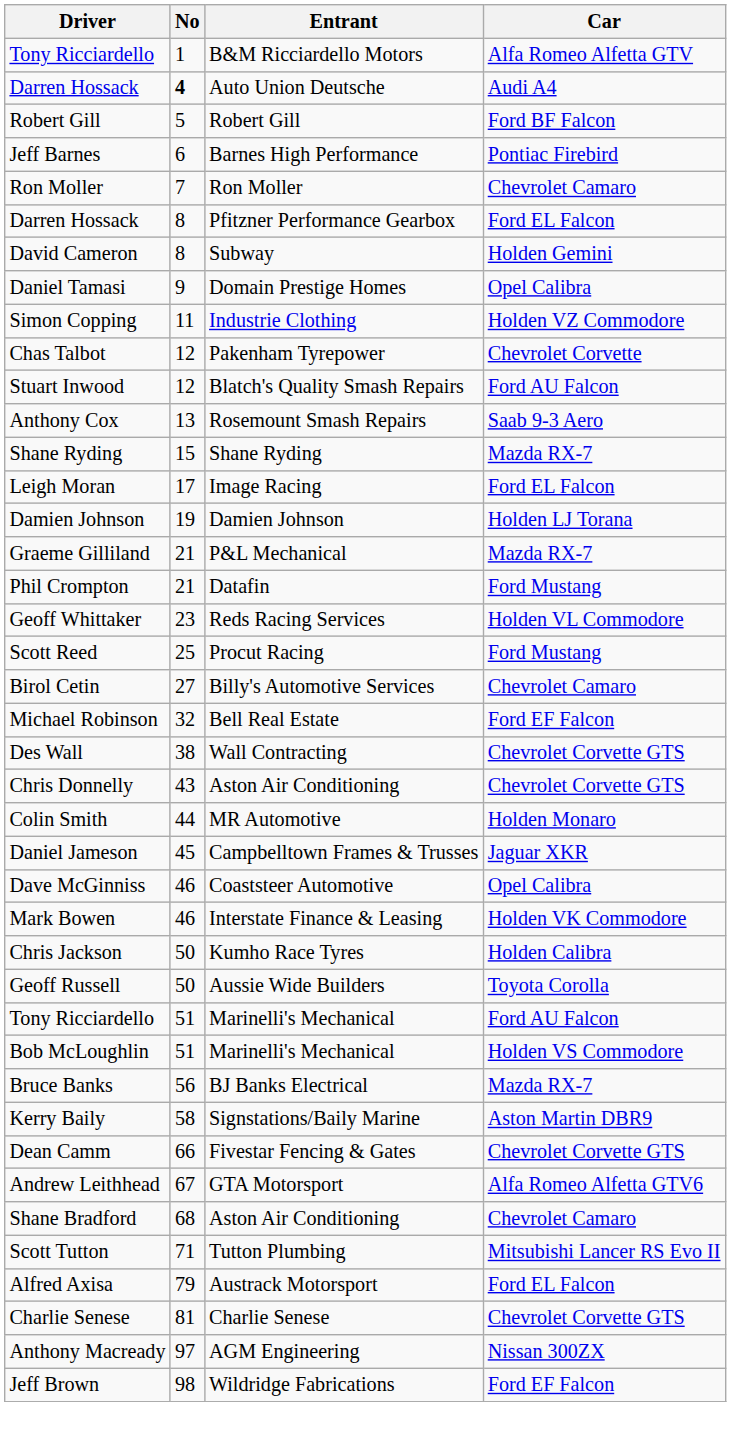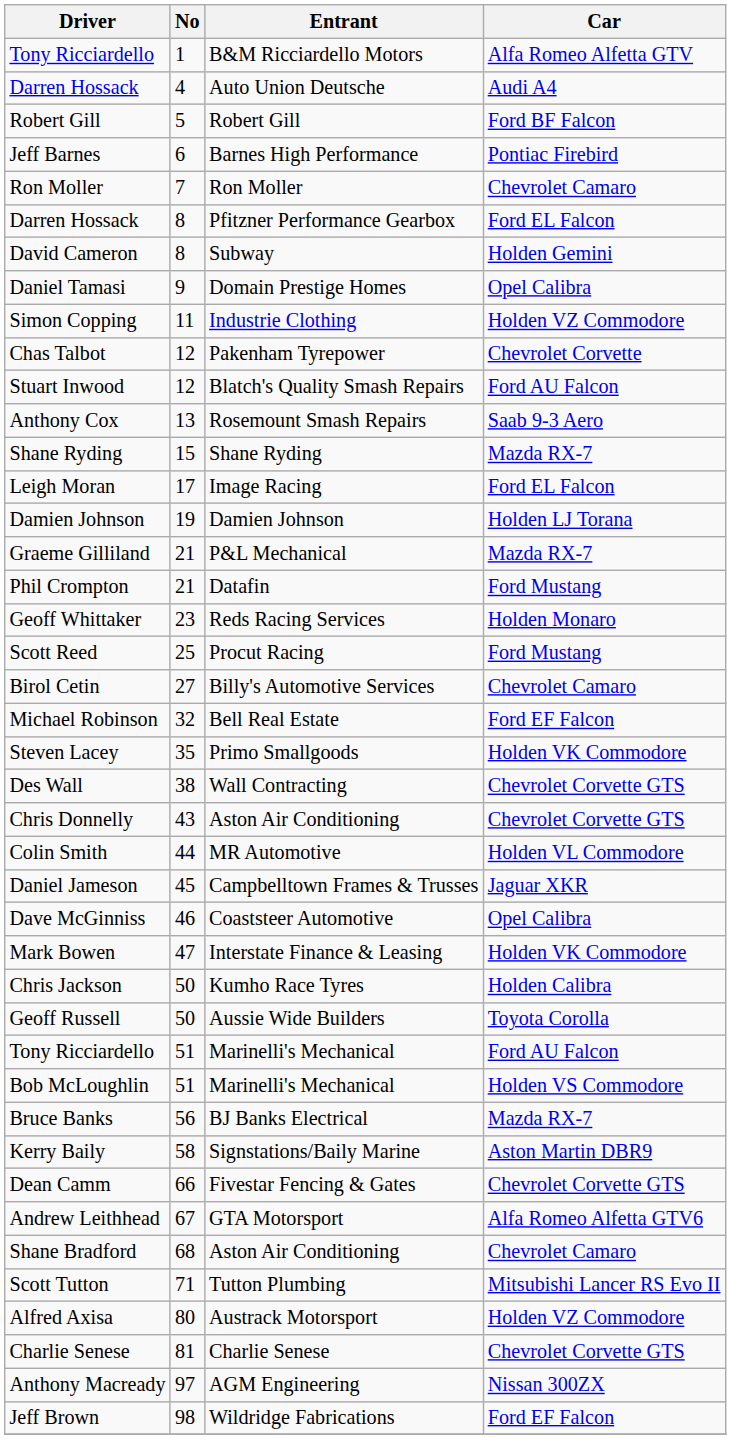 <table class="wikitable" style="font-size: 90%;">
 <tr>
 <th>Driver</th>
 <th>No</th>
 <th>Entrant</th>
 <th>Car</th>
 </tr>
 <tr>
 <td><a href='#'>Tony Ricciardello</a></td>
 <td>1</td>
 <td>B&M Ricciardello Motors</td>
 <td><a href='#'>Alfa Romeo Alfetta GTV</a></td>
 </tr>
 <tr>
 <td><a href='#'>Darren Hossack</a></td>
-<td><strong>4</strong></td>
+<td>4</td>
 <td>Auto Union Deutsche</td>
 <td><a href='#'>Audi A4</a></td>
 </tr>
 <tr>
 <td>Robert Gill</td>
 <td>5</td>
 <td>Robert Gill</td>
 <td><a href='#'>Ford BF Falcon</a></td>
 </tr>
 <tr>
 <td>Jeff Barnes</td>
 <td>6</td>
 <td>Barnes High Performance</td>
 <td><a href='#'>Pontiac Firebird</a></td>
 </tr>
 <tr>
 <td>Ron Moller</td>
 <td>7</td>
 <td>Ron Moller</td>
 <td><a href='#'>Chevrolet Camaro</a></td>
 </tr>
 <tr>
 <td>Darren Hossack</td>
 <td>8</td>
 <td>Pfitzner Performance Gearbox</td>
 <td><a href='#'>Ford EL Falcon</a></td>
 </tr>
 <tr>
 <td>David Cameron</td>
 <td>8</td>
 <td>Subway</td>
 <td><a href='#'>Holden Gemini</a></td>
 </tr>
 <tr>
 <td>Daniel Tamasi</td>
 <td>9</td>
 <td>Domain Prestige Homes</td>
 <td><a href='#'>Opel Calibra</a></td>
 </tr>
 <tr>
 <td>Simon Copping</td>
 <td>11</td>
 <td><a href='#'>Industrie Clothing</a></td>
 <td><a href='#'>Holden VZ Commodore</a></td>
 </tr>
 <tr>
 <td>Chas Talbot</td>
 <td>12</td>
 <td>Pakenham Tyrepower</td>
 <td><a href='#'>Chevrolet Corvette</a></td>
 </tr>
 <tr>
 <td>Stuart Inwood</td>
 <td>12</td>
 <td>Blatch's Quality Smash Repairs</td>
 <td><a href='#'>Ford AU Falcon</a></td>
 </tr>
 <tr>
 <td>Anthony Cox</td>
 <td>13</td>
 <td>Rosemount Smash Repairs</td>
 <td><a href='#'>Saab 9-3 Aero</a></td>
 </tr>
 <tr>
 <td>Shane Ryding</td>
 <td>15</td>
 <td>Shane Ryding</td>
 <td><a href='#'>Mazda RX-7</a></td>
 </tr>
 <tr>
 <td>Leigh Moran</td>
 <td>17</td>
 <td>Image Racing</td>
 <td><a href='#'>Ford EL Falcon</a></td>
 </tr>
 <tr>
 <td>Damien Johnson</td>
 <td>19</td>
 <td>Damien Johnson</td>
 <td><a href='#'>Holden LJ Torana</a></td>
 </tr>
 <tr>
 <td>Graeme Gilliland</td>
 <td>21</td>
 <td>P&L Mechanical</td>
 <td><a href='#'>Mazda RX-7</a></td>
 </tr>
 <tr>
 <td>Phil Crompton</td>
 <td>21</td>
 <td>Datafin</td>
 <td><a href='#'>Ford Mustang</a></td>
 </tr>
 <tr>
 <td>Geoff Whittaker</td>
 <td>23</td>
 <td>Reds Racing Services</td>
-<td><a href='#'>Holden VL Commodore</a></td>
+<td><a href='#'>Holden Monaro</a></td>
 </tr>
 <tr>
 <td>Scott Reed</td>
 <td>25</td>
 <td>Procut Racing</td>
 <td><a href='#'>Ford Mustang</a></td>
 </tr>
 <tr>
 <td>Birol Cetin</td>
 <td>27</td>
 <td>Billy's Automotive Services</td>
 <td><a href='#'>Chevrolet Camaro</a></td>
 </tr>
 <tr>
 <td>Michael Robinson</td>
 <td>32</td>
 <td>Bell Real Estate</td>
 <td><a href='#'>Ford EF Falcon</a></td>
 </tr>
 <tr>
+<td>Steven Lacey</td>
+<td>35</td>
+<td>Primo Smallgoods</td>
+<td><a href='#'>Holden VK Commodore</a></td>
+</tr>
+<tr>
 <td>Des Wall</td>
 <td>38</td>
 <td>Wall Contracting</td>
 <td><a href='#'>Chevrolet Corvette GTS</a></td>
 </tr>
 <tr>
 <td>Chris Donnelly</td>
 <td>43</td>
 <td>Aston Air Conditioning</td>
 <td><a href='#'>Chevrolet Corvette GTS</a></td>
 </tr>
 <tr>
 <td>Colin Smith</td>
 <td>44</td>
 <td>MR Automotive</td>
-<td><a href='#'>Holden Monaro</a></td>
+<td><a href='#'>Holden VL Commodore</a></td>
 </tr>
 <tr>
 <td>Daniel Jameson</td>
 <td>45</td>
 <td>Campbelltown Frames & Trusses</td>
 <td><a href='#'>Jaguar XKR</a></td>
 </tr>
 <tr>
 <td>Dave McGinniss</td>
 <td>46</td>
 <td>Coaststeer Automotive</td>
 <td><a href='#'>Opel Calibra</a></td>
 </tr>
 <tr>
 <td>Mark Bowen</td>
-<td>46</td>
+<td>47</td>
 <td>Interstate Finance & Leasing</td>
 <td><a href='#'>Holden VK Commodore</a></td>
 </tr>
 <tr>
 <td>Chris Jackson</td>
 <td>50</td>
 <td>Kumho Race Tyres</td>
 <td><a href='#'>Holden Calibra</a></td>
 </tr>
 <tr>
 <td>Geoff Russell</td>
 <td>50</td>
 <td>Aussie Wide Builders</td>
 <td><a href='#'>Toyota Corolla</a></td>
 </tr>
 <tr>
 <td>Tony Ricciardello</td>
 <td>51</td>
 <td>Marinelli's Mechanical</td>
 <td><a href='#'>Ford AU Falcon</a></td>
 </tr>
 <tr>
 <td>Bob McLoughlin</td>
 <td>51</td>
 <td>Marinelli's Mechanical</td>
 <td><a href='#'>Holden VS Commodore</a></td>
 </tr>
 <tr>
 <td>Bruce Banks</td>
 <td>56</td>
 <td>BJ Banks Electrical</td>
 <td><a href='#'>Mazda RX-7</a></td>
 </tr>
 <tr>
 <td>Kerry Baily</td>
 <td>58</td>
 <td>Signstations/Baily Marine</td>
 <td><a href='#'>Aston Martin DBR9</a></td>
 </tr>
 <tr>
 <td>Dean Camm</td>
 <td>66</td>
 <td>Fivestar Fencing & Gates</td>
 <td><a href='#'>Chevrolet Corvette GTS</a></td>
 </tr>
 <tr>
 <td>Andrew Leithhead</td>
 <td>67</td>
 <td>GTA Motorsport</td>
 <td><a href='#'>Alfa Romeo Alfetta GTV6</a></td>
 </tr>
 <tr>
 <td>Shane Bradford</td>
 <td>68</td>
 <td>Aston Air Conditioning</td>
 <td><a href='#'>Chevrolet Camaro</a></td>
 </tr>
 <tr>
 <td>Scott Tutton</td>
 <td>71</td>
 <td>Tutton Plumbing</td>
 <td><a href='#'>Mitsubishi Lancer RS Evo II</a></td>
 </tr>
 <tr>
 <td>Alfred Axisa</td>
-<td>79</td>
+<td>80</td>
 <td>Austrack Motorsport</td>
-<td><a href='#'>Ford EL Falcon</a></td>
+<td><a href='#'>Holden VZ Commodore</a></td>
 </tr>
 <tr>
 <td>Charlie Senese</td>
 <td>81</td>
 <td>Charlie Senese</td>
 <td><a href='#'>Chevrolet Corvette GTS</a></td>
 </tr>
 <tr>
 <td>Anthony Macready</td>
 <td>97</td>
 <td>AGM Engineering</td>
 <td><a href='#'>Nissan 300ZX</a></td>
 </tr>
 <tr>
 <td>Jeff Brown</td>
 <td>98</td>
 <td>Wildridge Fabrications</td>
 <td><a href='#'>Ford EF Falcon</a></td>
 </tr>
 <tr>
 </tr>
 </table>
